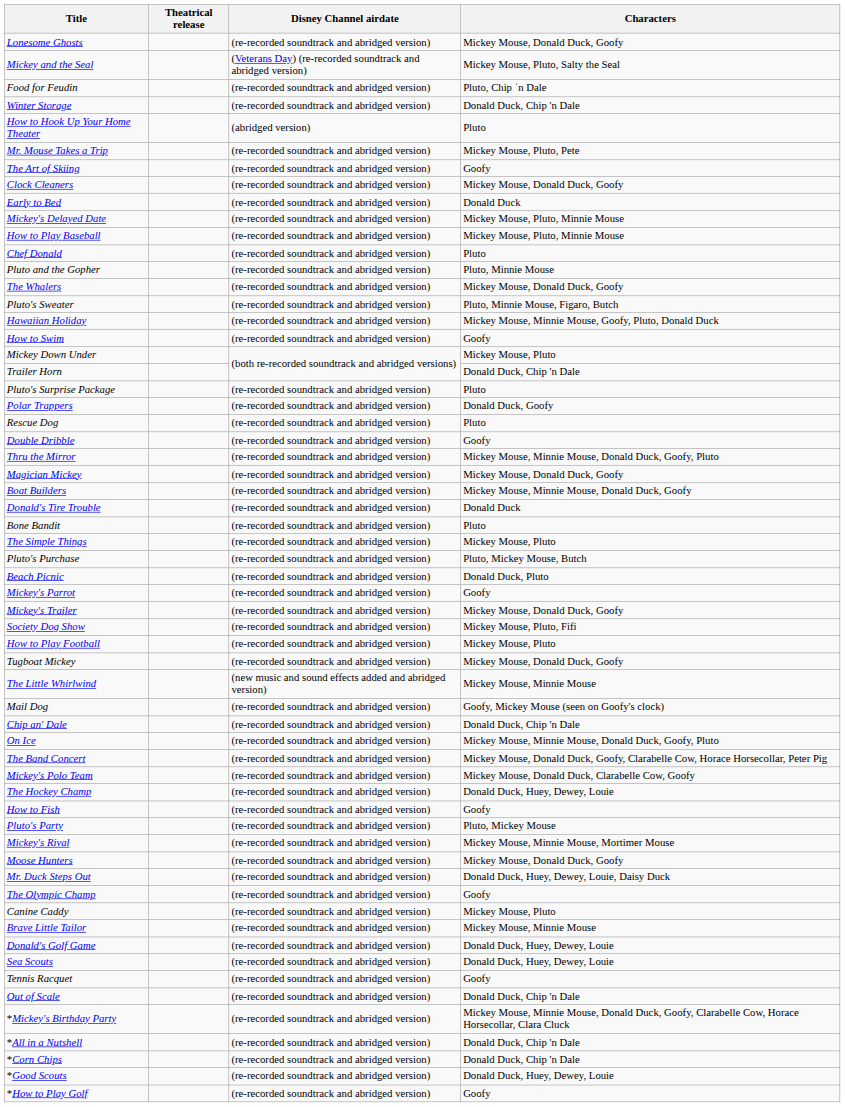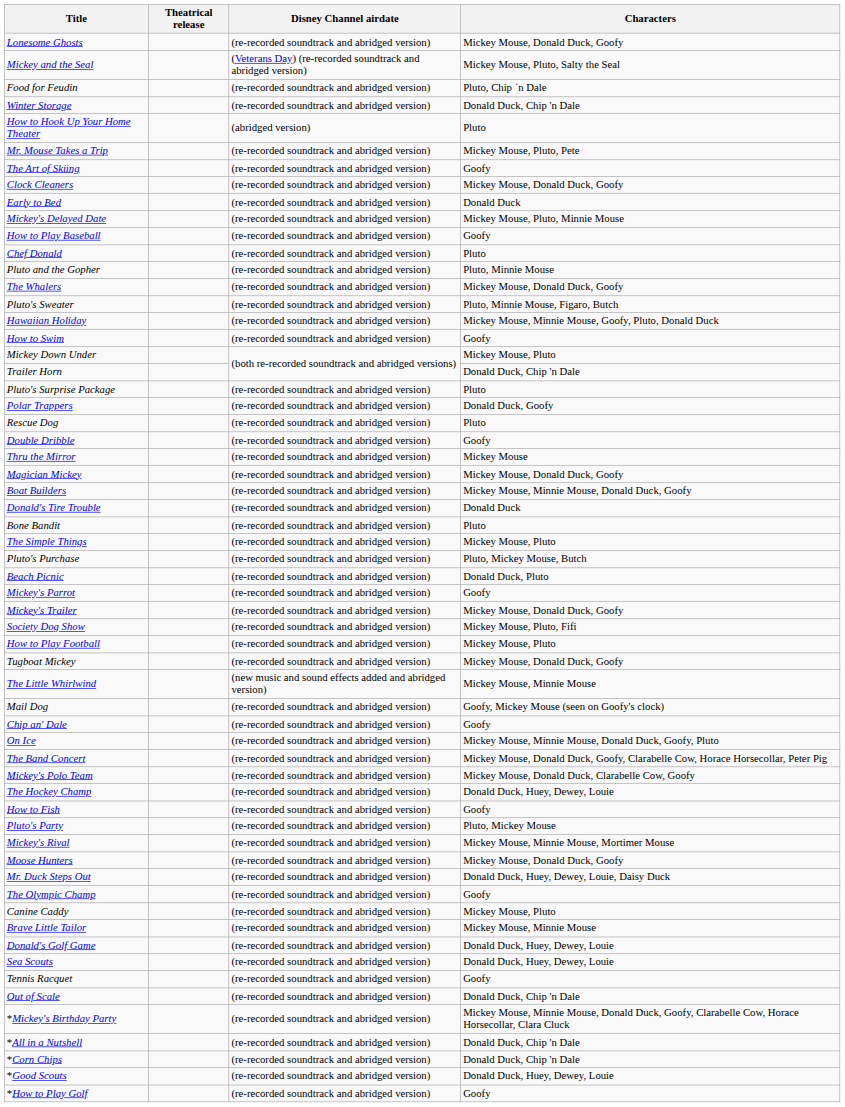 <table class="wikitable sortable">
 <tr>
 <th>Title</th>
 <th>Theatrical release</th>
 <th>Disney Channel airdate</th>
 <th>Characters</th>
 </tr>
 <tr>
 <td><em><a href='#'>Lonesome Ghosts</a></em></td>
 <td></td>
 <td> (re-recorded soundtrack and abridged version)</td>
 <td>Mickey Mouse, Donald Duck, Goofy</td>
 </tr>
 <tr>
 <td><em><a href='#'>Mickey and the Seal</a></em></td>
 <td></td>
 <td> (<a href='#'>Veterans Day</a>) (re-recorded soundtrack and abridged version)</td>
 <td>Mickey Mouse, Pluto, Salty the Seal</td>
 </tr>
 <tr>
 <td><em>Food for Feudin</em></td>
 <td></td>
 <td> (re-recorded soundtrack and abridged version)</td>
 <td>Pluto, Chip ˈn Dale</td>
 </tr>
 <tr>
 <td><em><a href='#'>Winter Storage</a></em></td>
 <td></td>
 <td> (re-recorded soundtrack and abridged version)</td>
 <td>Donald Duck, Chip 'n Dale</td>
 </tr>
 <tr>
 <td><em><a href='#'>How to Hook Up Your Home Theater</a></em></td>
 <td></td>
 <td> (abridged version)</td>
 <td>Pluto</td>
 </tr>
 <tr>
 <td><em><a href='#'>Mr. Mouse Takes a Trip</a></em></td>
 <td></td>
 <td> (re-recorded soundtrack and abridged version)</td>
 <td>Mickey Mouse, Pluto, Pete</td>
 </tr>
 <tr>
 <td><em><a href='#'>The Art of Skiing</a></em></td>
 <td></td>
 <td> (re-recorded soundtrack and abridged version)</td>
 <td>Goofy</td>
 </tr>
 <tr>
 <td><em><a href='#'>Clock Cleaners</a></em></td>
 <td></td>
 <td> (re-recorded soundtrack and abridged version)</td>
 <td>Mickey Mouse, Donald Duck, Goofy</td>
 </tr>
 <tr>
 <td><em><a href='#'>Early to Bed</a></em></td>
 <td></td>
 <td> (re-recorded soundtrack and abridged version)</td>
 <td>Donald Duck</td>
 </tr>
 <tr>
 <td><em><a href='#'>Mickey's Delayed Date</a></em></td>
 <td></td>
 <td> (re-recorded soundtrack and abridged version)</td>
 <td>Mickey Mouse, Pluto, Minnie Mouse</td>
 </tr>
 <tr>
 <td><em><a href='#'>How to Play Baseball</a></em></td>
 <td></td>
 <td> (re-recorded soundtrack and abridged version)</td>
-<td>Mickey Mouse, Pluto, Minnie Mouse</td>
+<td>Goofy</td>
 </tr>
 <tr>
 <td><em><a href='#'>Chef Donald</a></em></td>
 <td></td>
 <td> (re-recorded soundtrack and abridged version)</td>
 <td>Pluto</td>
 </tr>
 <tr>
 <td><em>Pluto and the Gopher</em></td>
 <td></td>
 <td> (re-recorded soundtrack and abridged version)</td>
 <td>Pluto, Minnie Mouse</td>
 </tr>
 <tr>
 <td><em><a href='#'>The Whalers</a></em></td>
 <td></td>
 <td> (re-recorded soundtrack and abridged version)</td>
 <td>Mickey Mouse, Donald Duck, Goofy</td>
 </tr>
 <tr>
 <td><em>Pluto's Sweater</em></td>
 <td></td>
 <td> (re-recorded soundtrack and abridged version)</td>
 <td>Pluto, Minnie Mouse, Figaro, Butch</td>
 </tr>
 <tr>
 <td><em><a href='#'>Hawaiian Holiday</a></em></td>
 <td></td>
 <td> (re-recorded soundtrack and abridged version)</td>
 <td>Mickey Mouse, Minnie Mouse, Goofy, Pluto, Donald Duck</td>
 </tr>
 <tr>
 <td><em><a href='#'>How to Swim</a></em></td>
 <td></td>
 <td> (re-recorded soundtrack and abridged version)</td>
 <td>Goofy</td>
 </tr>
 <tr>
 <td><em>Mickey Down Under</em></td>
 <td></td>
 <td rowspan=2> (both re-recorded soundtrack and abridged versions)</td>
 <td>Mickey Mouse, Pluto</td>
 </tr>
 <tr>
 <td><em>Trailer Horn</em></td>
 <td></td>
 <td>Donald Duck, Chip 'n Dale</td>
 </tr>
 <tr>
 <td><em>Pluto's Surprise Package</em></td>
 <td></td>
 <td> (re-recorded soundtrack and abridged version)</td>
 <td>Pluto</td>
 </tr>
 <tr>
 <td><em><a href='#'>Polar Trappers</a></em></td>
 <td></td>
 <td> (re-recorded soundtrack and abridged version)</td>
 <td>Donald Duck, Goofy</td>
 </tr>
 <tr>
 <td><em>Rescue Dog</em></td>
 <td></td>
 <td> (re-recorded soundtrack and abridged version)</td>
 <td>Pluto</td>
 </tr>
 <tr>
 <td><em><a href='#'>Double Dribble</a></em></td>
 <td></td>
 <td> (re-recorded soundtrack and abridged version)</td>
 <td>Goofy</td>
 </tr>
 <tr>
 <td><em><a href='#'>Thru the Mirror</a></em></td>
 <td></td>
 <td> (re-recorded soundtrack and abridged version)</td>
-<td>Mickey Mouse, Minnie Mouse, Donald Duck, Goofy, Pluto</td>
+<td>Mickey Mouse</td>
 </tr>
 <tr>
 <td><em><a href='#'>Magician Mickey</a></em></td>
 <td></td>
 <td> (re-recorded soundtrack and abridged version)</td>
 <td>Mickey Mouse, Donald Duck, Goofy</td>
 </tr>
 <tr>
 <td><em><a href='#'>Boat Builders</a></em></td>
 <td></td>
 <td> (re-recorded soundtrack and abridged version)</td>
 <td>Mickey Mouse, Minnie Mouse, Donald Duck, Goofy</td>
 </tr>
 <tr>
 <td><em><a href='#'>Donald's Tire Trouble</a></em></td>
 <td></td>
 <td> (re-recorded soundtrack and abridged version)</td>
 <td>Donald Duck</td>
 </tr>
 <tr>
 <td><em>Bone Bandit</em></td>
 <td></td>
 <td> (re-recorded soundtrack and abridged version)</td>
 <td>Pluto</td>
 </tr>
 <tr>
 <td><em><a href='#'>The Simple Things</a></em></td>
 <td></td>
 <td> (re-recorded soundtrack and abridged version)</td>
 <td>Mickey Mouse, Pluto</td>
 </tr>
 <tr>
 <td><em>Pluto's Purchase</em></td>
 <td></td>
 <td> (re-recorded soundtrack and abridged version)</td>
 <td>Pluto, Mickey Mouse, Butch</td>
 </tr>
 <tr>
 <td><em><a href='#'>Beach Picnic</a></em></td>
 <td></td>
 <td> (re-recorded soundtrack and abridged version)</td>
 <td>Donald Duck, Pluto</td>
 </tr>
 <tr>
 <td><em><a href='#'>Mickey's Parrot</a></em></td>
 <td></td>
 <td> (re-recorded soundtrack and abridged version)</td>
 <td>Goofy</td>
 </tr>
 <tr>
 <td><em><a href='#'>Mickey's Trailer</a></em></td>
 <td></td>
 <td> (re-recorded soundtrack and abridged version)</td>
 <td>Mickey Mouse, Donald Duck, Goofy</td>
 </tr>
 <tr>
 <td><em><a href='#'>Society Dog Show</a></em></td>
 <td></td>
 <td> (re-recorded soundtrack and abridged version)</td>
 <td>Mickey Mouse, Pluto, Fifi</td>
 </tr>
 <tr>
 <td><em><a href='#'>How to Play Football</a></em></td>
 <td></td>
 <td> (re-recorded soundtrack and abridged version)</td>
 <td>Mickey Mouse, Pluto</td>
 </tr>
 <tr>
 <td><em>Tugboat Mickey</em></td>
 <td></td>
 <td> (re-recorded soundtrack and abridged version)</td>
 <td>Mickey Mouse, Donald Duck, Goofy</td>
 </tr>
 <tr>
 <td><em><a href='#'>The Little Whirlwind</a></em></td>
 <td></td>
 <td> (new music and sound effects added and abridged version)</td>
 <td>Mickey Mouse, Minnie Mouse</td>
 </tr>
 <tr>
 <td><em>Mail Dog</em></td>
 <td></td>
 <td> (re-recorded soundtrack and abridged version)</td>
 <td>Goofy, Mickey Mouse (seen on Goofy's clock)</td>
 </tr>
 <tr>
 <td><em><a href='#'>Chip an' Dale</a></em></td>
 <td></td>
 <td> (re-recorded soundtrack and abridged version)</td>
-<td>Donald Duck, Chip 'n Dale</td>
+<td>Goofy</td>
 </tr>
 <tr>
 <td><em><a href='#'>On Ice</a></em></td>
 <td></td>
 <td> (re-recorded soundtrack and abridged version)</td>
 <td>Mickey Mouse, Minnie Mouse, Donald Duck, Goofy, Pluto</td>
 </tr>
 <tr>
 <td><em><a href='#'>The Band Concert</a></em></td>
 <td></td>
 <td> (re-recorded soundtrack and abridged version)</td>
 <td>Mickey Mouse, Donald Duck, Goofy, Clarabelle Cow, Horace Horsecollar, Peter Pig</td>
 </tr>
 <tr>
 <td><em><a href='#'>Mickey's Polo Team</a></em></td>
 <td></td>
 <td> (re-recorded soundtrack and abridged version)</td>
 <td>Mickey Mouse, Donald Duck, Clarabelle Cow, Goofy</td>
 </tr>
 <tr>
 <td><em><a href='#'>The Hockey Champ</a></em></td>
 <td></td>
 <td> (re-recorded soundtrack and abridged version)</td>
 <td>Donald Duck, Huey, Dewey, Louie</td>
 </tr>
 <tr>
 <td><em><a href='#'>How to Fish</a></em></td>
 <td></td>
 <td> (re-recorded soundtrack and abridged version)</td>
 <td>Goofy</td>
 </tr>
 <tr>
 <td><em><a href='#'>Pluto's Party</a></em></td>
 <td></td>
 <td> (re-recorded soundtrack and abridged version)</td>
 <td>Pluto, Mickey Mouse</td>
 </tr>
 <tr>
 <td><em><a href='#'>Mickey's Rival</a></em></td>
 <td></td>
 <td> (re-recorded soundtrack and abridged version)</td>
 <td>Mickey Mouse, Minnie Mouse, Mortimer Mouse</td>
 </tr>
 <tr>
 <td><em><a href='#'>Moose Hunters</a></em></td>
 <td></td>
 <td> (re-recorded soundtrack and abridged version)</td>
 <td>Mickey Mouse, Donald Duck, Goofy</td>
 </tr>
 <tr>
 <td><em><a href='#'>Mr. Duck Steps Out</a></em></td>
 <td></td>
 <td> (re-recorded soundtrack and abridged version)</td>
 <td>Donald Duck, Huey, Dewey, Louie, Daisy Duck</td>
 </tr>
 <tr>
 <td><em><a href='#'>The Olympic Champ</a></em></td>
 <td></td>
 <td> (re-recorded soundtrack and abridged version)</td>
 <td>Goofy</td>
 </tr>
 <tr>
 <td><em>Canine Caddy</em></td>
 <td></td>
 <td> (re-recorded soundtrack and abridged version)</td>
 <td>Mickey Mouse, Pluto</td>
 </tr>
 <tr>
 <td><em><a href='#'>Brave Little Tailor</a></em></td>
 <td></td>
 <td> (re-recorded soundtrack and abridged version)</td>
 <td>Mickey Mouse, Minnie Mouse</td>
 </tr>
 <tr>
 <td><em><a href='#'>Donald's Golf Game</a></em></td>
 <td></td>
 <td> (re-recorded soundtrack and abridged version)</td>
 <td>Donald Duck, Huey, Dewey, Louie</td>
 </tr>
 <tr>
 <td><em><a href='#'>Sea Scouts</a></em></td>
 <td></td>
 <td> (re-recorded soundtrack and abridged version)</td>
 <td>Donald Duck, Huey, Dewey, Louie</td>
 </tr>
 <tr>
 <td><em>Tennis Racquet</em></td>
 <td></td>
 <td> (re-recorded soundtrack and abridged version)</td>
 <td>Goofy</td>
 </tr>
 <tr>
 <td><em><a href='#'>Out of Scale</a></em></td>
 <td></td>
 <td> (re-recorded soundtrack and abridged version)</td>
 <td>Donald Duck, Chip 'n Dale</td>
 </tr>
 <tr>
 <td>*<em><a href='#'>Mickey's Birthday Party</a></em></td>
 <td></td>
 <td> (re-recorded soundtrack and abridged version)</td>
 <td>Mickey Mouse, Minnie Mouse, Donald Duck, Goofy, Clarabelle Cow, Horace Horsecollar, Clara Cluck</td>
 </tr>
 <tr>
 <td>*<em><a href='#'>All in a Nutshell</a></em></td>
 <td></td>
 <td> (re-recorded soundtrack and abridged version)</td>
 <td>Donald Duck, Chip 'n Dale</td>
 </tr>
 <tr>
 <td>*<em><a href='#'>Corn Chips</a></em></td>
 <td></td>
 <td> (re-recorded soundtrack and abridged version)</td>
 <td>Donald Duck, Chip 'n Dale</td>
 </tr>
 <tr>
 <td>*<em><a href='#'>Good Scouts</a></em></td>
 <td></td>
 <td> (re-recorded soundtrack and abridged version)</td>
 <td>Donald Duck, Huey, Dewey, Louie</td>
 </tr>
 <tr>
 <td>*<em><a href='#'>How to Play Golf</a></em></td>
 <td></td>
 <td> (re-recorded soundtrack and abridged version)</td>
 <td>Goofy</td>
 </tr>
 </table>
